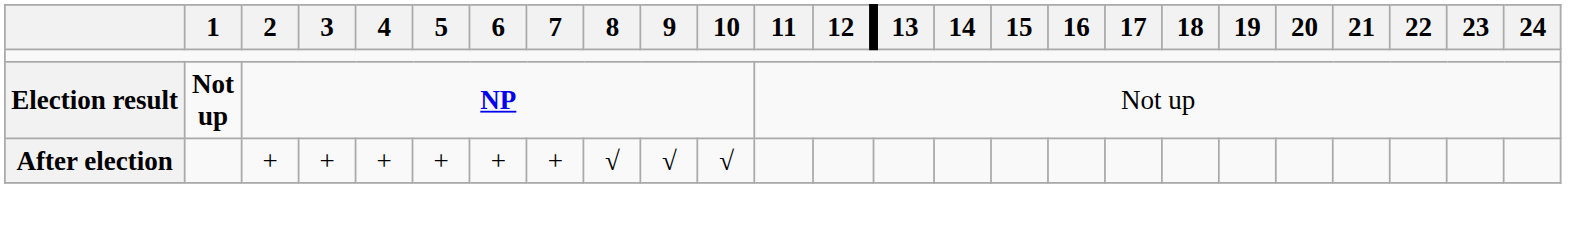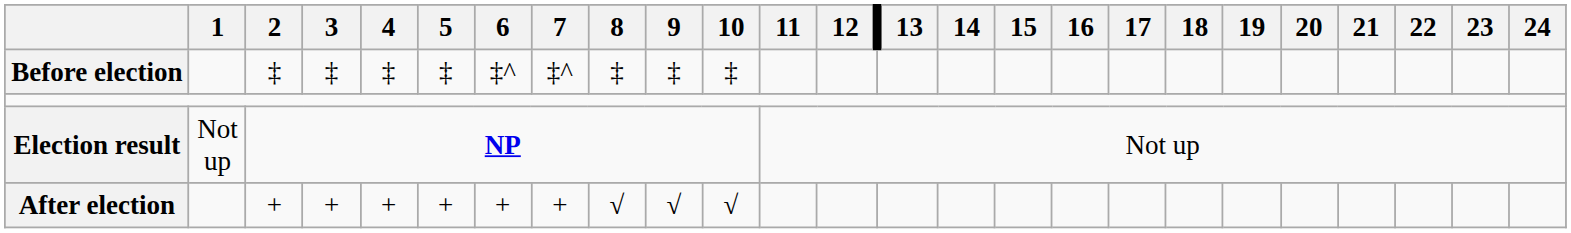 <table class="wikitable" style="text-align:center; font-size:95%">
 <tr>
 <th></th>
 <th width=25px>1</th>
 <th width=25px>2</th>
 <th width=25px>3</th>
 <th width=25px>4</th>
 <th width=25px>5</th>
 <th width=25px>6</th>
 <th width=25px>7</th>
 <th width=25px>8</th>
 <th width=25px>9</th>
 <th width=25px>10</th>
 <th width=25px>11</th>
 <th width=25px>12</th>
 <th width=25px style="border-left:5px solid black;">13</th>
 <th width=25px>14</th>
 <th width=25px>15</th>
 <th width=25px>16</th>
 <th width=25px>17</th>
 <th width=25px>18</th>
 <th width=25px>19</th>
 <th width=25px>20</th>
 <th width=25px>21</th>
 <th width=25px>22</th>
 <th width=25px>23</th>
 <th width=25px>24</th>
 </tr>
 <tr>
+<th>Before election</th>
+<td bgcolor=></td>
+<td bgcolor=>‡</td>
+<td bgcolor=>‡</td>
+<td bgcolor=>‡</td>
+<td bgcolor=>‡</td>
+<td>‡^</td>
+<td>‡^</td>
+<td bgcolor=>‡</td>
+<td bgcolor=>‡</td>
+<td bgcolor=>‡</td>
+<td bgcolor=></td>
+<td bgcolor=></td>
+<td bgcolor=></td>
+<td bgcolor=></td>
+<td bgcolor=></td>
+<td bgcolor=></td>
+<td bgcolor=></td>
+<td bgcolor=></td>
+<td bgcolor=></td>
+<td bgcolor=></td>
+<td bgcolor=></td>
+<td bgcolor=></td>
+<td bgcolor=></td>
+<td bgcolor=></td>
+</tr>
+<tr>
 <td colspan=25></td>
 </tr>
 <tr>
 <th>Election result</th>
-<td><strong>Not up</strong></td>
+<td>Not up</td>
 <td colspan=9 bgcolor=><strong><a href='#'>NP</a></strong></td>
 <td colspan=14>Not up</td>
 </tr>
 <tr>
 <th>After election</th>
 <td bgcolor=></td>
 <td bgcolor=>+</td>
 <td bgcolor=>+</td>
 <td bgcolor=>+</td>
 <td bgcolor=>+</td>
 <td bgcolor=>+</td>
 <td bgcolor=>+</td>
 <td bgcolor=>√</td>
 <td bgcolor=>√</td>
 <td bgcolor=>√</td>
 <td bgcolor=></td>
 <td bgcolor=></td>
 <td bgcolor=></td>
 <td bgcolor=></td>
 <td bgcolor=></td>
 <td bgcolor=></td>
 <td bgcolor=></td>
 <td bgcolor=></td>
 <td bgcolor=></td>
 <td bgcolor=></td>
 <td bgcolor=></td>
 <td bgcolor=></td>
 <td bgcolor=></td>
 <td bgcolor=></td>
 </tr>
 </table>
